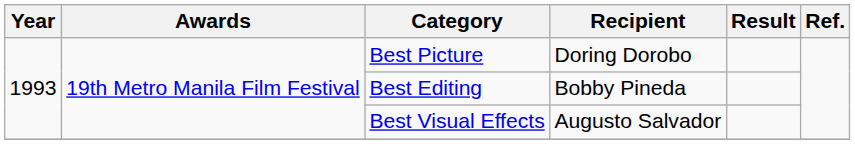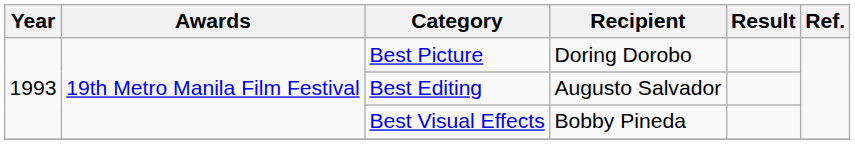 <table class="wikitable">
 <tr>
 <th>Year</th>
 <th>Awards</th>
 <th>Category</th>
 <th>Recipient</th>
 <th>Result</th>
 <th>Ref.</th>
 </tr>
 <tr>
 <td rowspan="3">1993</td>
 <td rowspan="3"><a href='#'>19th Metro Manila Film Festival</a></td>
 <td><a href='#'>Best Picture</a></td>
 <td>Doring Dorobo</td>
 <td></td>
 <td rowspan="3"></td>
 </tr>
 <tr>
 <td><a href='#'>Best Editing</a></td>
-<td>Bobby Pineda</td>
+<td>Augusto Salvador</td>
 <td></td>
 </tr>
 <tr>
 <td><a href='#'>Best Visual Effects</a></td>
-<td>Augusto Salvador</td>
+<td>Bobby Pineda</td>
 <td></td>
 </tr>
 <tr>
 </tr>
 </table>
